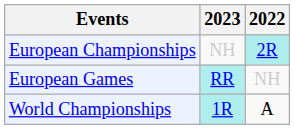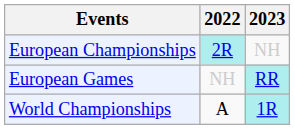 <table style='font-size: 90%; text-align:center;' class='wikitable'>
 <tr>
 <th>Events</th>
+<th>2022</th>
 <th>2023</th>
-<th>2022</th>
 </tr>
 <tr>
 <td bgcolor="#ECF2FF"; align="left"><a href='#'>European Championships</a></td>
+<td bgcolor=AFEEEE><a href='#'>2R</a></td>
 <td style=color:#ccc>NH</td>
-<td bgcolor=AFEEEE><a href='#'>2R</a></td>
 </tr>
 <tr>
 <td bgcolor="#ECF2FF"; align="left"><a href='#'>European Games</a></td>
+<td style=color:#ccc>NH</td>
 <td bgcolor=AFEEEE><a href='#'>RR</a></td>
-<td style=color:#ccc>NH</td>
 </tr>
 <tr>
 <td bgcolor="#ECF2FF"; align="left"><a href='#'>World Championships</a></td>
+<td>A</td>
 <td bgcolor=AFEEEE><a href='#'>1R</a></td>
-<td>A</td>
 </tr>
 </table>
